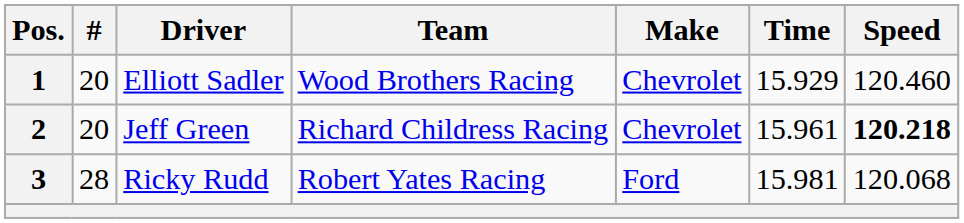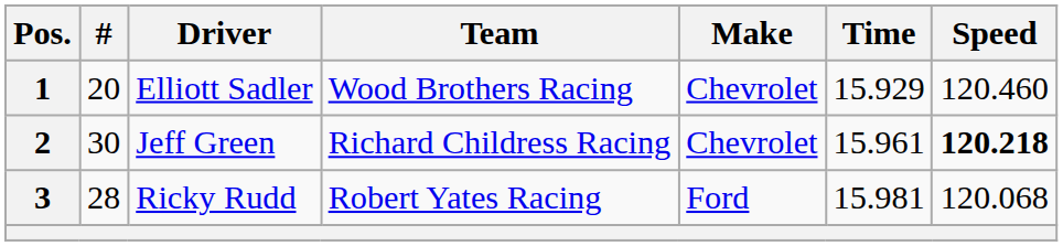 <table class="wikitable" style="font-size:95%">
 <tr>
 <th>Pos.</th>
 <th>#</th>
 <th>Driver</th>
 <th>Team</th>
 <th>Make</th>
 <th>Time</th>
 <th>Speed</th>
 </tr>
 <tr>
 <th>1</th>
 <td>20</td>
 <td><a href='#'>Elliott Sadler</a></td>
 <td><a href='#'>Wood Brothers Racing</a></td>
 <td><a href='#'>Chevrolet</a></td>
 <td>15.929</td>
 <td>120.460</td>
 </tr>
 <tr>
 <th>2</th>
-<td>20</td>
+<td>30</td>
 <td><a href='#'>Jeff Green</a></td>
 <td><a href='#'>Richard Childress Racing</a></td>
 <td><a href='#'>Chevrolet</a></td>
 <td>15.961</td>
 <td><strong>120.218</strong></td>
 </tr>
 <tr>
 <th>3</th>
 <td>28</td>
 <td><a href='#'>Ricky Rudd</a></td>
 <td><a href='#'>Robert Yates Racing</a></td>
 <td><a href='#'>Ford</a></td>
 <td>15.981</td>
 <td>120.068</td>
 </tr>
 <tr>
 <th colspan="7"></th>
 </tr>
 </table>
